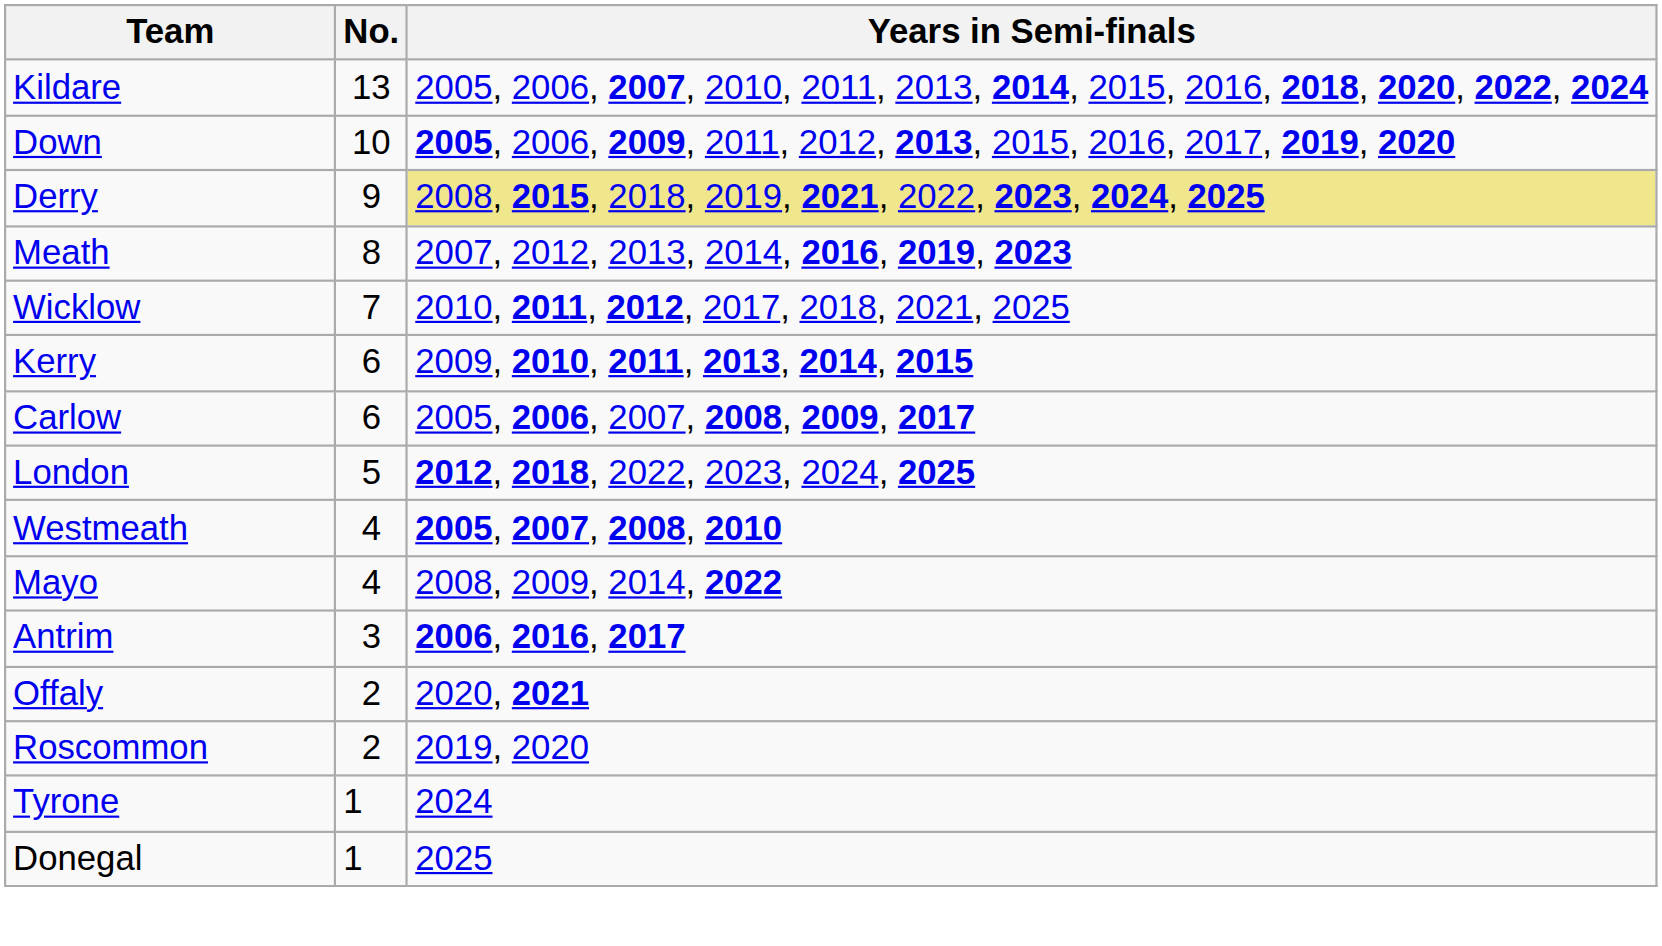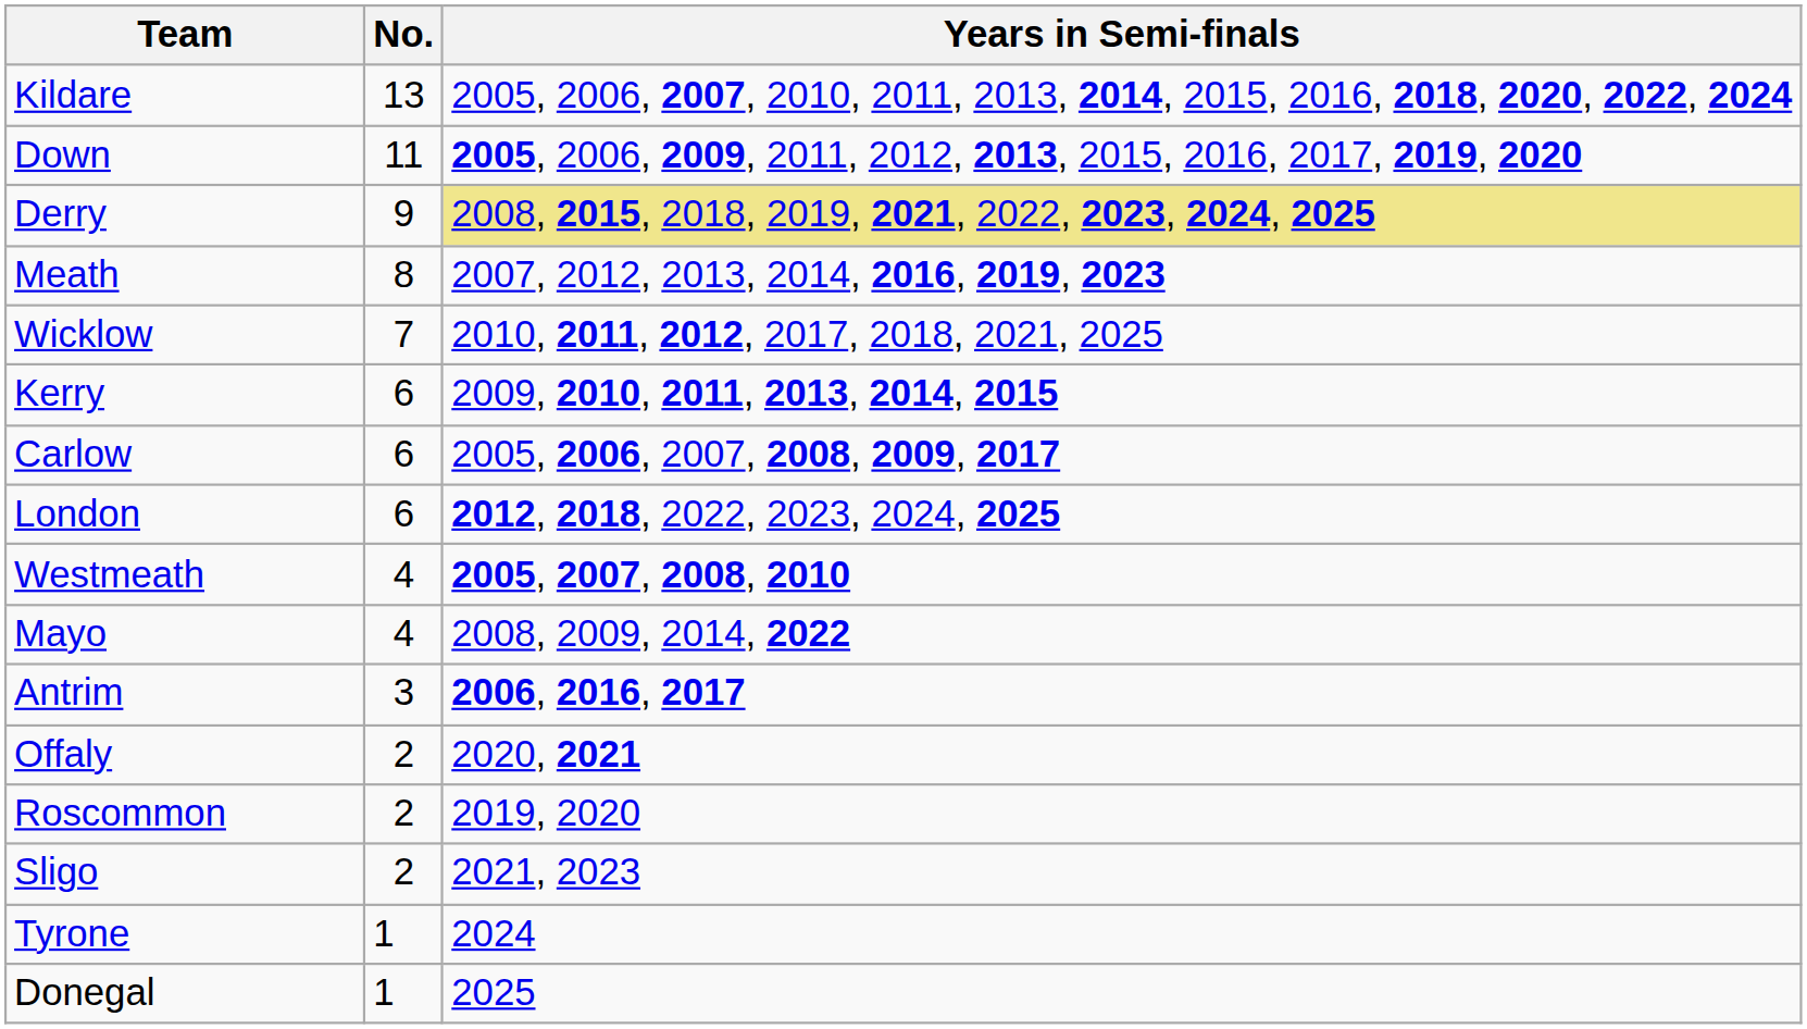 <table class="wikitable sortable">
 <tr>
 <th width=20%>Team</th>
 <th>No.</th>
 <th>Years in Semi-finals</th>
 </tr>
 <tr>
 <td> <a href='#'>Kildare</a></td>
 <td align="center">13</td>
 <td><a href='#'>2005</a>, <a href='#'>2006</a>, <strong><a href='#'>2007</a></strong>, <a href='#'>2010</a>, <a href='#'>2011</a>, <a href='#'>2013</a>, <strong><a href='#'>2014</a></strong>, <a href='#'>2015</a>, <a href='#'>2016</a>, <strong><a href='#'>2018</a></strong>, <a href='#'><strong>2020</strong></a>, <a href='#'><strong>2022</strong></a>, <a href='#'><strong>2024</strong></a></td>
 </tr>
 <tr>
 <td> <a href='#'>Down</a></td>
-<td align="center">10</td>
+<td align="center">11</td>
 <td><strong><a href='#'>2005</a></strong>, <a href='#'>2006</a>, <strong><a href='#'>2009</a></strong>, <a href='#'>2011</a>, <a href='#'>2012</a>, <strong><a href='#'>2013</a></strong>, <a href='#'>2015</a>, <a href='#'>2016</a>, <a href='#'>2017</a>, <a href='#'><strong>2019</strong></a>, <a href='#'><strong>2020</strong></a></td>
 </tr>
 <tr>
 <td> <a href='#'>Derry</a></td>
 <td align="center">9</td>
 <td style="background: khaki;"><a href='#'>2008</a>, <strong><a href='#'>2015</a></strong>, <a href='#'>2018</a>, <a href='#'>2019</a>, <a href='#'><strong>2021</strong></a>, <a href='#'>2022</a>, <strong><a href='#'>2023</a></strong>, <a href='#'><strong>2024</strong></a>, <a href='#'><strong>2025</strong></a></td>
 </tr>
 <tr>
 <td> <a href='#'>Meath</a></td>
 <td align="center">8</td>
 <td><a href='#'>2007</a>, <a href='#'>2012</a>, <a href='#'>2013</a>, <a href='#'>2014</a>, <strong><a href='#'>2016</a></strong>, <a href='#'><strong>2019</strong></a>, <strong><a href='#'>2023</a></strong></td>
 </tr>
 <tr>
 <td> <a href='#'>Wicklow</a></td>
 <td align="center">7</td>
 <td><a href='#'>2010</a>, <strong><a href='#'>2011</a></strong>, <strong><a href='#'>2012</a></strong>, <a href='#'>2017</a>, <a href='#'>2018</a>, <a href='#'>2021</a>, <a href='#'>2025</a></td>
 </tr>
 <tr>
 <td> <a href='#'>Kerry</a></td>
 <td align="center">6</td>
 <td><a href='#'>2009</a>, <strong><a href='#'>2010</a></strong>, <strong><a href='#'>2011</a></strong>, <strong><a href='#'>2013</a></strong>, <strong><a href='#'>2014</a></strong>, <strong><a href='#'>2015</a></strong></td>
 </tr>
 <tr>
 <td> <a href='#'>Carlow</a></td>
 <td align="center">6</td>
 <td><a href='#'>2005</a>, <strong><a href='#'>2006</a></strong>, <a href='#'>2007</a>, <strong><a href='#'>2008</a></strong>, <strong><a href='#'>2009</a></strong>, <strong><a href='#'>2017</a></strong></td>
 </tr>
 <tr>
 <td> <a href='#'>London</a></td>
-<td align="center">5</td>
+<td align="center">6</td>
 <td><a href='#'><strong>2012</strong></a>, <a href='#'><strong>2018</strong></a>, <a href='#'>2022</a>, <a href='#'>2023</a>, <a href='#'>2024</a>, <a href='#'><strong>2025</strong></a></td>
 </tr>
 <tr>
 <td> <a href='#'>Westmeath</a></td>
 <td align="center">4</td>
 <td><strong><a href='#'>2005</a></strong>, <strong><a href='#'>2007</a></strong>, <strong><a href='#'>2008</a></strong>, <strong><a href='#'>2010</a></strong></td>
 </tr>
 <tr>
 <td> <a href='#'>Mayo</a></td>
 <td align="center">4</td>
 <td><a href='#'>2008</a>, <a href='#'>2009</a>, <a href='#'>2014</a>, <a href='#'><strong>2022</strong></a></td>
 </tr>
 <tr>
 <td> <a href='#'>Antrim</a></td>
 <td align="center">3</td>
 <td><a href='#'><strong>2006</strong></a>, <a href='#'><strong>2016</strong></a>, <a href='#'><strong>2017</strong></a></td>
 </tr>
 <tr>
 <td> <a href='#'>Offaly</a></td>
 <td align="center">2</td>
 <td><a href='#'>2020</a>, <a href='#'><strong>2021</strong></a></td>
 </tr>
 <tr>
 <td> <a href='#'>Roscommon</a></td>
 <td align="center">2</td>
 <td><a href='#'>2019</a>, <a href='#'>2020</a></td>
 </tr>
 <tr>
+<td> <a href='#'>Sligo</a></td>
+<td align="center">2</td>
+<td><a href='#'>2021</a>, <a href='#'>2023</a></td>
+</tr>
+<tr>
 <td><a href='#'>Tyrone</a></td>
 <td>1</td>
 <td><a href='#'>2024</a></td>
 </tr>
 <tr>
 <td>Donegal</td>
 <td>1</td>
 <td><a href='#'>2025</a></td>
 </tr>
 </table>
